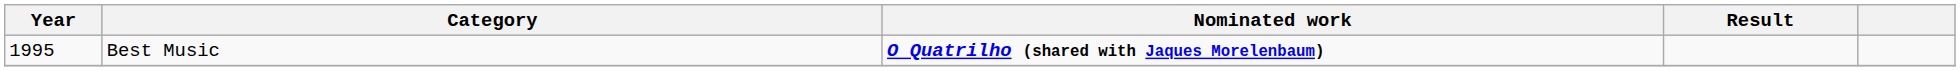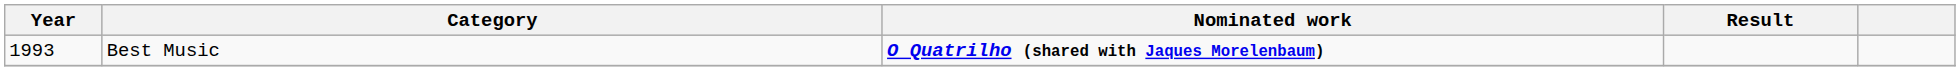 <table class="wikitable" style="width:85%;">
 <tr>
 <th width=5%>Year</th>
 <th style="width:40%;">Category</th>
 <th style="width:40%;">Nominated work</th>
 <th style="width:10%;">Result</th>
 <th width=5%></th>
 </tr>
 <tr>
-<td>1995</td>
+<td>1993</td>
 <td>Best Music</td>
 <td><strong><em><a href='#'>O Quatrilho</a></em> <small>(shared with <a href='#'>Jaques Morelenbaum</a>)</small></strong></td>
 <td></td>
 <td></td>
 </tr>
 <tr>
 </tr>
 </table>
